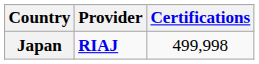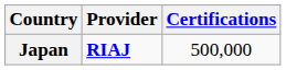 <table class="wikitable sortable plainrowheaders">
 <tr>
 <th>Country</th>
 <th>Provider</th>
 <th><a href='#'>Certifications</a></th>
 </tr>
 <tr>
 <th scope="row">Japan</th>
 <td><strong><a href='#'>RIAJ</a></strong></td>
-<td style="text-align:center;">499,998</td>
+<td style="text-align:center;">500,000</td>
 </tr>
 </table>
